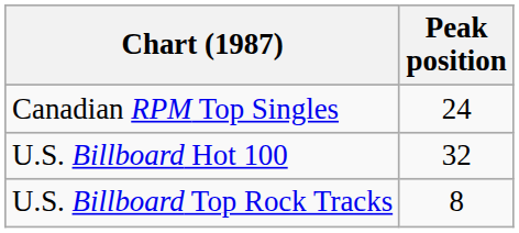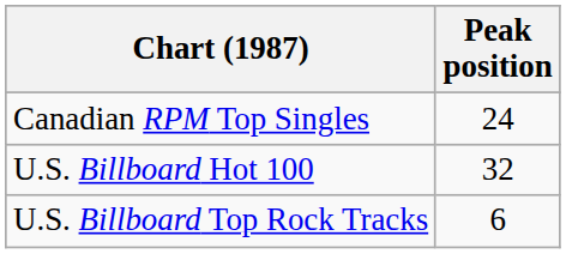 <table class="wikitable sortable">
 <tr>
 <th>Chart (1987)</th>
 <th>Peak<br>position</th>
 </tr>
 <tr>
 <td>Canadian <a href='#'><em>RPM</em> Top Singles</a></td>
 <td style="text-align:center;">24</td>
 </tr>
 <tr>
 <td>U.S. <a href='#'><em>Billboard</em> Hot 100</a></td>
 <td style="text-align:center;">32</td>
 </tr>
 <tr>
 <td>U.S. <a href='#'><em>Billboard</em> Top Rock Tracks</a></td>
-<td style="text-align:center;">8</td>
+<td style="text-align:center;">6</td>
 </tr>
 </table>
